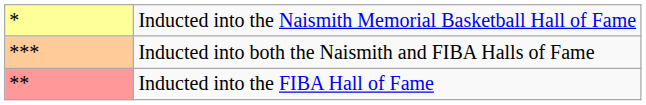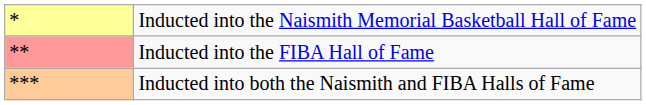 <table class="wikitable sortable">
 <tr>
 <td style="background-color:#FFFF99; border:1px solid #aaaaaa; width:6em">*</td>
 <td>Inducted into the <a href='#'>Naismith Memorial Basketball Hall of Fame</a></td>
 </tr>
 <tr>
+<td style="background-color:#FF9999; border:1px solid #aaaaaa; width:6em">**</td>
+<td>Inducted into the <a href='#'>FIBA Hall of Fame</a></td>
+</tr>
+<tr>
 <td style="background-color:#FFCC99; border:1px solid #aaaaaa; width:6em">***</td>
 <td>Inducted into both the Naismith and FIBA Halls of Fame</td>
 </tr>
-<tr>
-<td style="background-color:#FF9999; border:1px solid #aaaaaa; width:6em">**</td>
-<td>Inducted into the <a href='#'>FIBA Hall of Fame</a></td>
-</tr>
 </table>
